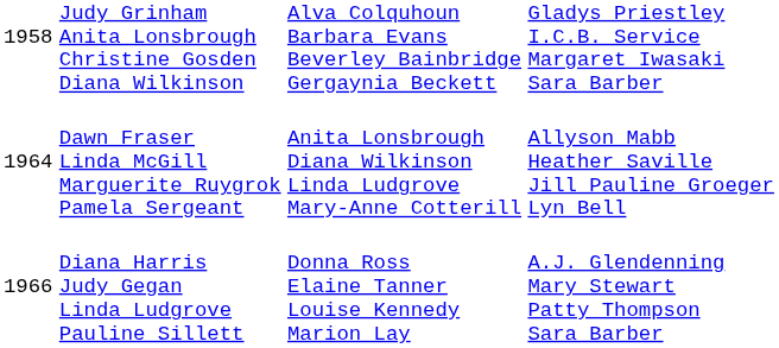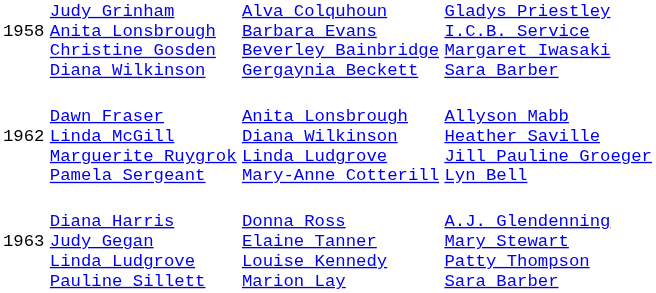 <table>
 <tr>
 <td>1958</td>
 <td><br><a href='#'>Judy Grinham</a><br><a href='#'>Anita Lonsbrough</a><br><a href='#'>Christine Gosden</a><br><a href='#'>Diana Wilkinson</a></td>
 <td><br><a href='#'>Alva Colquhoun</a><br><a href='#'>Barbara Evans</a><br><a href='#'>Beverley Bainbridge</a><br><a href='#'>Gergaynia Beckett</a></td>
 <td><br><a href='#'>Gladys Priestley</a><br><a href='#'>I.C.B. Service</a><br><a href='#'>Margaret Iwasaki</a><br><a href='#'>Sara Barber</a></td>
 </tr>
 <tr>
-<td>1964</td>
+<td>1962</td>
 <td><br><a href='#'>Dawn Fraser</a><br><a href='#'>Linda McGill</a><br><a href='#'>Marguerite Ruygrok</a><br><a href='#'>Pamela Sergeant</a></td>
 <td><br><a href='#'>Anita Lonsbrough</a><br><a href='#'>Diana Wilkinson</a><br><a href='#'>Linda Ludgrove</a><br><a href='#'>Mary-Anne Cotterill</a></td>
 <td><br><a href='#'>Allyson Mabb</a><br><a href='#'>Heather Saville</a><br><a href='#'>Jill Pauline Groeger</a><br><a href='#'>Lyn Bell</a></td>
 </tr>
 <tr>
-<td>1966</td>
+<td>1963</td>
 <td><br><a href='#'>Diana Harris</a><br><a href='#'>Judy Gegan</a><br><a href='#'>Linda Ludgrove</a><br><a href='#'>Pauline Sillett</a></td>
 <td><br><a href='#'>Donna Ross</a><br><a href='#'>Elaine Tanner</a><br><a href='#'>Louise Kennedy</a><br><a href='#'>Marion Lay</a></td>
 <td><br><a href='#'>A.J. Glendenning</a><br><a href='#'>Mary Stewart</a><br><a href='#'>Patty Thompson</a><br><a href='#'>Sara Barber</a></td>
 </tr>
 </table>
